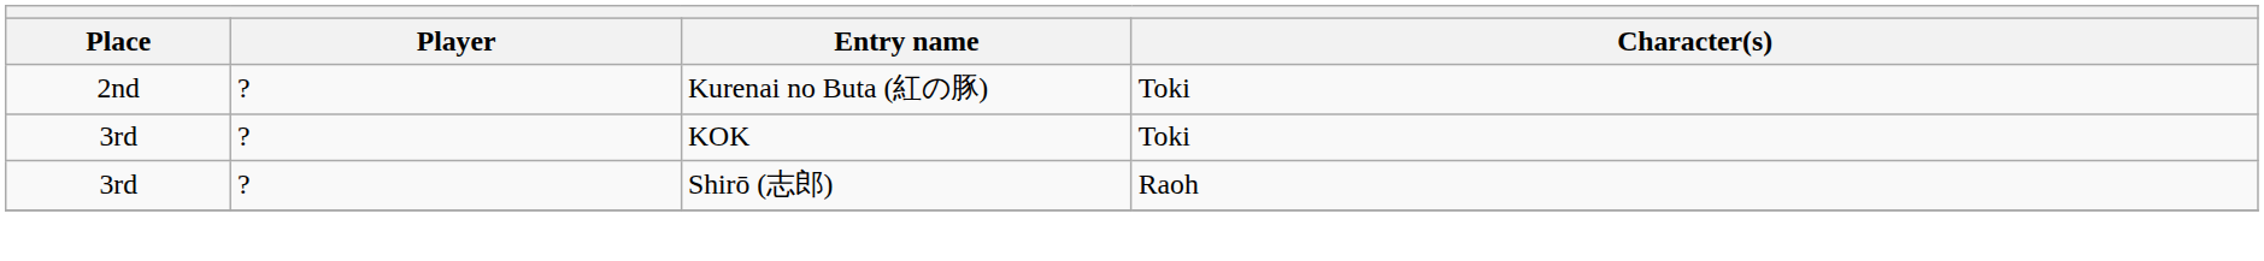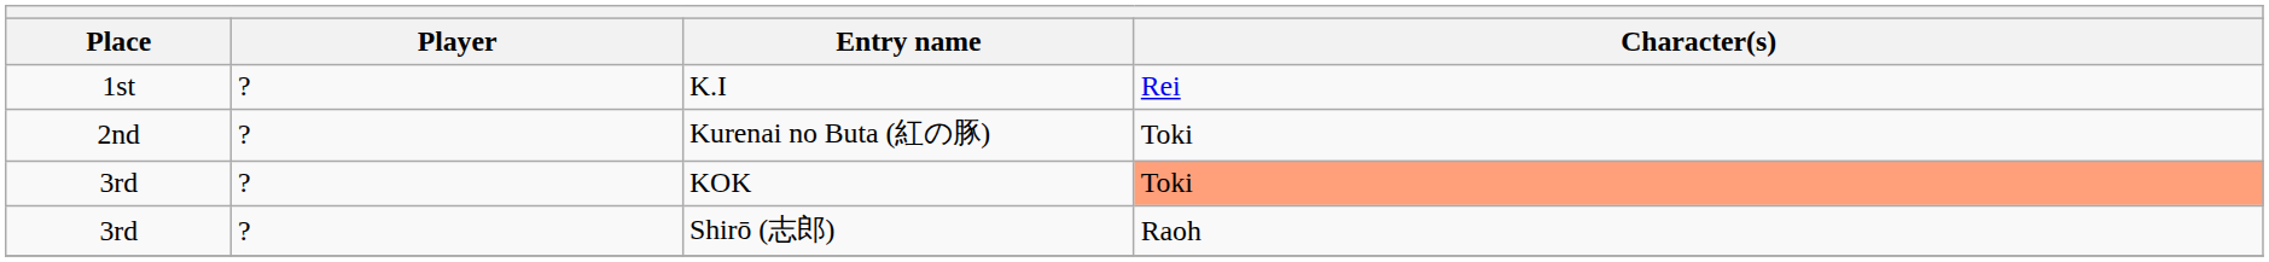 <table class="wikitable" width=100%>
 <tr>
 <th colspan=4></th>
 </tr>
 <tr>
 <th width=10%>Place</th>
 <th width=20%>Player</th>
 <th width=20%>Entry name</th>
 <th width=50%>Character(s)</th>
 </tr>
 <tr>
+<td align=center>1st</td>
+<td>?</td>
+<td>K.I</td>
+<td><a href='#'>Rei</a></td>
+</tr>
+<tr>
 <td align=center>2nd</td>
 <td>?</td>
 <td>Kurenai no Buta (紅の豚)</td>
 <td>Toki</td>
 </tr>
 <tr>
 <td align=center>3rd</td>
 <td>?</td>
 <td>KOK</td>
-<td>Toki</td>
+<td style="background: lightsalmon;">Toki</td>
 </tr>
 <tr>
 <td align=center>3rd</td>
 <td>?</td>
 <td>Shirō (志郎)</td>
 <td>Raoh</td>
 </tr>
 <tr>
 </tr>
 </table>
